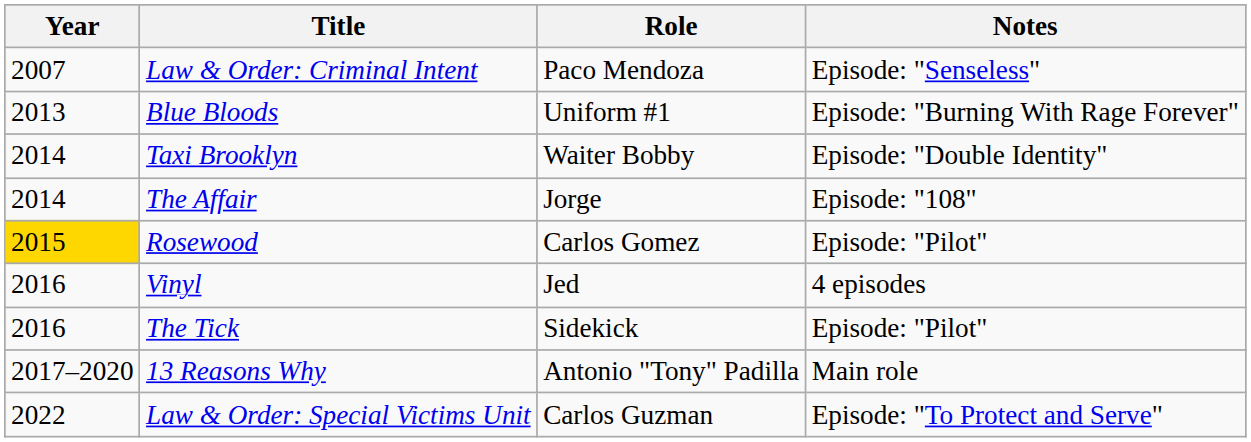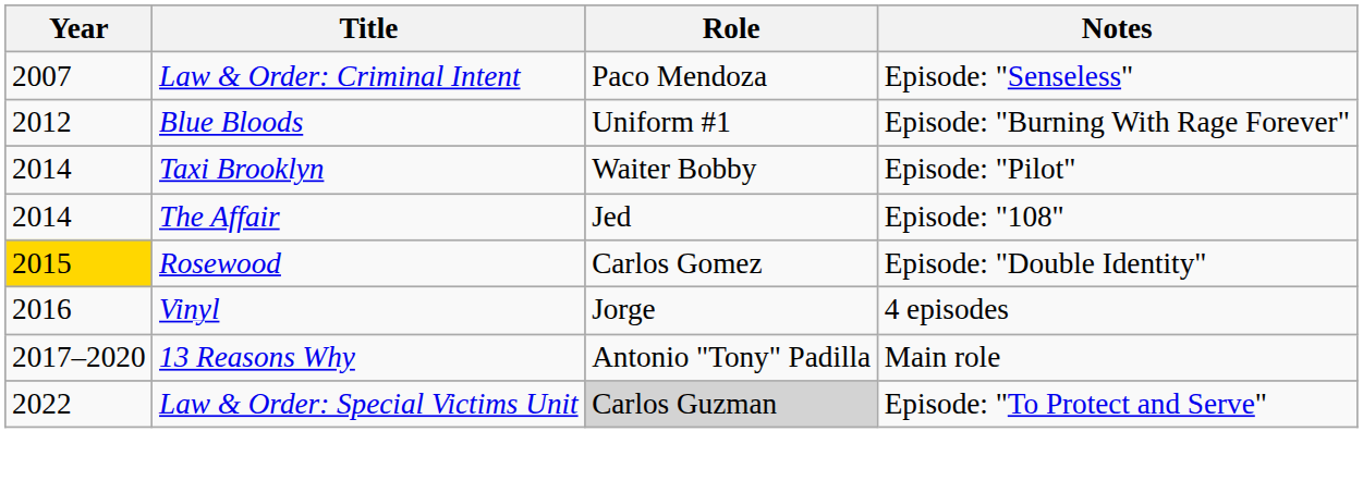 <table class="wikitable sortable">
 <tr>
 <th>Year</th>
 <th>Title</th>
 <th>Role</th>
 <th>Notes</th>
 </tr>
 <tr>
 <td>2007</td>
 <td><em><a href='#'>Law & Order: Criminal Intent</a></em></td>
 <td>Paco Mendoza</td>
 <td>Episode: "<a href='#'>Senseless</a>"</td>
 </tr>
 <tr>
-<td>2013</td>
+<td>2012</td>
 <td><em><a href='#'>Blue Bloods</a></em></td>
 <td>Uniform #1</td>
 <td>Episode: "Burning With Rage Forever"</td>
 </tr>
 <tr>
 <td>2014</td>
 <td><em><a href='#'>Taxi Brooklyn</a></em></td>
 <td>Waiter Bobby</td>
-<td>Episode: "Double Identity"</td>
+<td>Episode: "Pilot"</td>
 </tr>
 <tr>
 <td>2014</td>
 <td><em><a href='#'>The Affair</a></em></td>
-<td>Jorge</td>
+<td>Jed</td>
 <td>Episode: "108"</td>
 </tr>
 <tr>
 <td style="background: gold;">2015</td>
 <td><em><a href='#'>Rosewood</a></em></td>
 <td>Carlos Gomez</td>
-<td>Episode: "Pilot"</td>
+<td>Episode: "Double Identity"</td>
 </tr>
 <tr>
 <td>2016</td>
 <td><em><a href='#'>Vinyl</a></em></td>
-<td>Jed</td>
+<td>Jorge</td>
 <td>4 episodes</td>
-</tr>
-<tr>
-<td>2016</td>
-<td><em><a href='#'>The Tick</a></em></td>
-<td>Sidekick</td>
-<td>Episode: "Pilot"</td>
 </tr>
 <tr>
 <td>2017–2020</td>
 <td><em><a href='#'>13 Reasons Why</a></em></td>
 <td>Antonio "Tony" Padilla</td>
 <td>Main role</td>
 </tr>
 <tr>
 <td>2022</td>
 <td><em><a href='#'>Law & Order: Special Victims Unit</a></em></td>
-<td>Carlos Guzman</td>
+<td style="background: lightgrey;">Carlos Guzman</td>
 <td>Episode: "<a href='#'>To Protect and Serve</a>"</td>
 </tr>
 </table>
